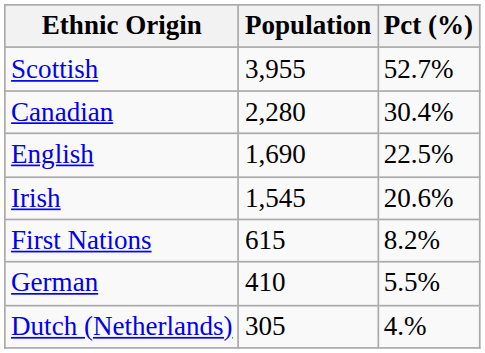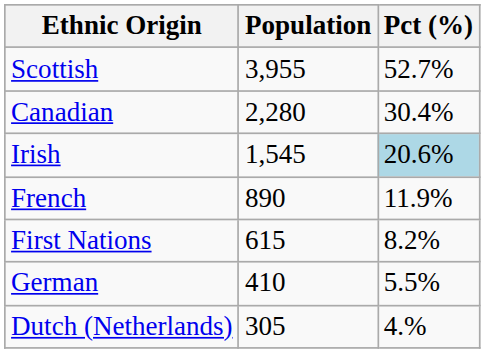 <table class="wikitable">
 <tr>
 <th>Ethnic Origin</th>
 <th>Population</th>
 <th>Pct (%)</th>
 </tr>
 <tr>
 <td><a href='#'>Scottish</a></td>
 <td>3,955</td>
 <td>52.7%</td>
 </tr>
 <tr>
 <td><a href='#'>Canadian</a></td>
 <td>2,280</td>
 <td>30.4%</td>
 </tr>
 <tr>
-<td><a href='#'>English</a></td>
-<td>1,690</td>
-<td>22.5%</td>
+<td><a href='#'>Irish</a></td>
+<td>1,545</td>
+<td style="background: lightblue;">20.6%</td>
 </tr>
 <tr>
-<td><a href='#'>Irish</a></td>
-<td>1,545</td>
-<td>20.6%</td>
+<td><a href='#'>French</a></td>
+<td>890</td>
+<td>11.9%</td>
 </tr>
 <tr>
 <td><a href='#'>First Nations</a></td>
 <td>615</td>
 <td>8.2%</td>
 </tr>
 <tr>
 <td><a href='#'>German</a></td>
 <td>410</td>
 <td>5.5%</td>
 </tr>
 <tr>
 <td><a href='#'>Dutch (Netherlands)</a></td>
 <td>305</td>
 <td>4.%</td>
 </tr>
 </table>
